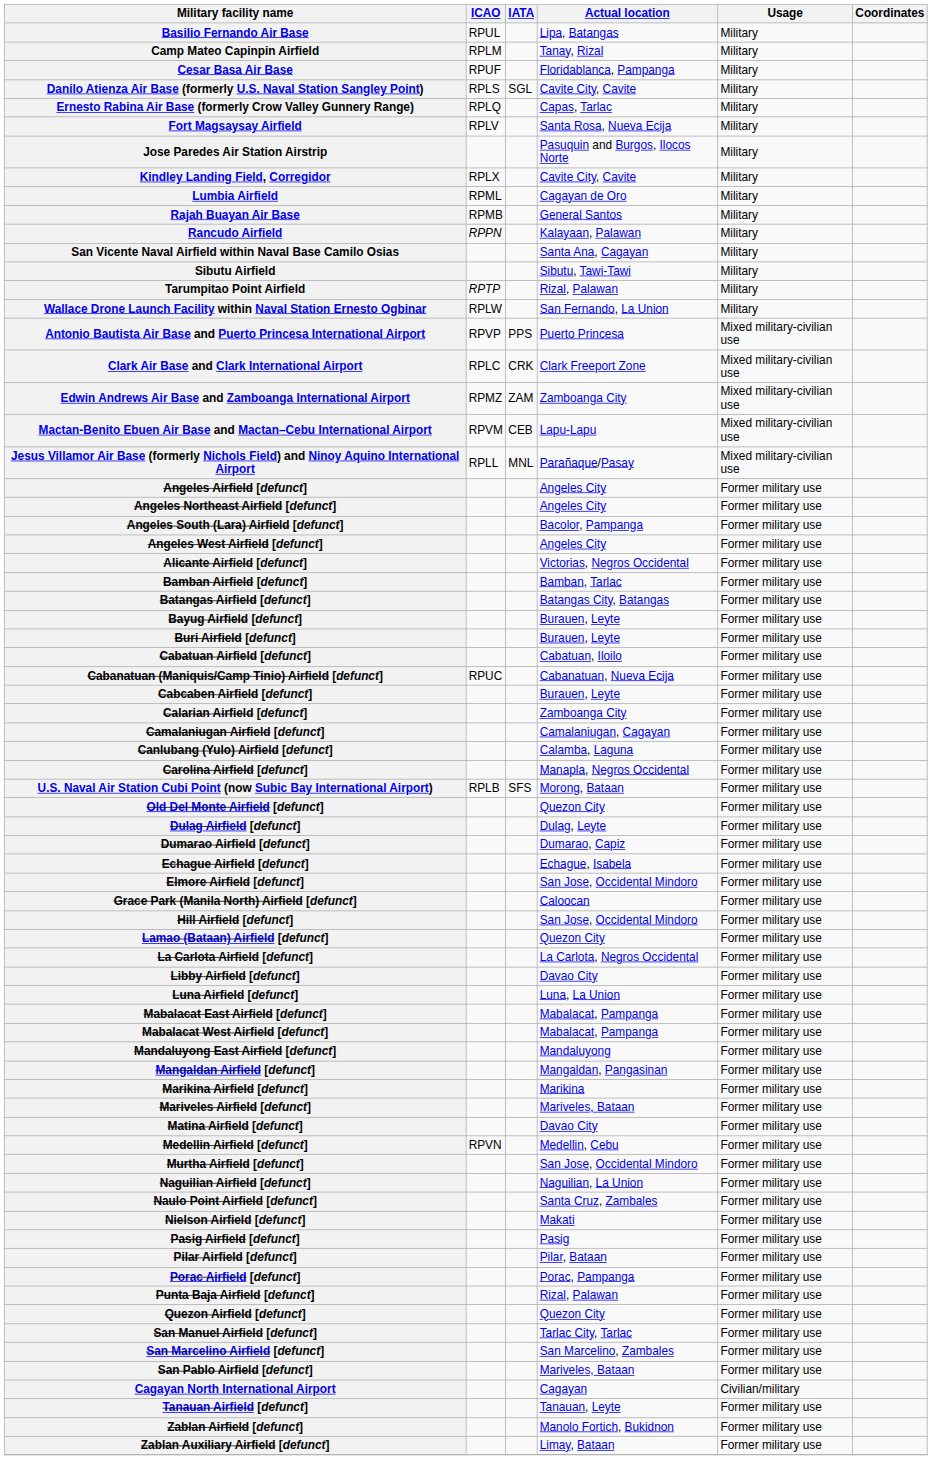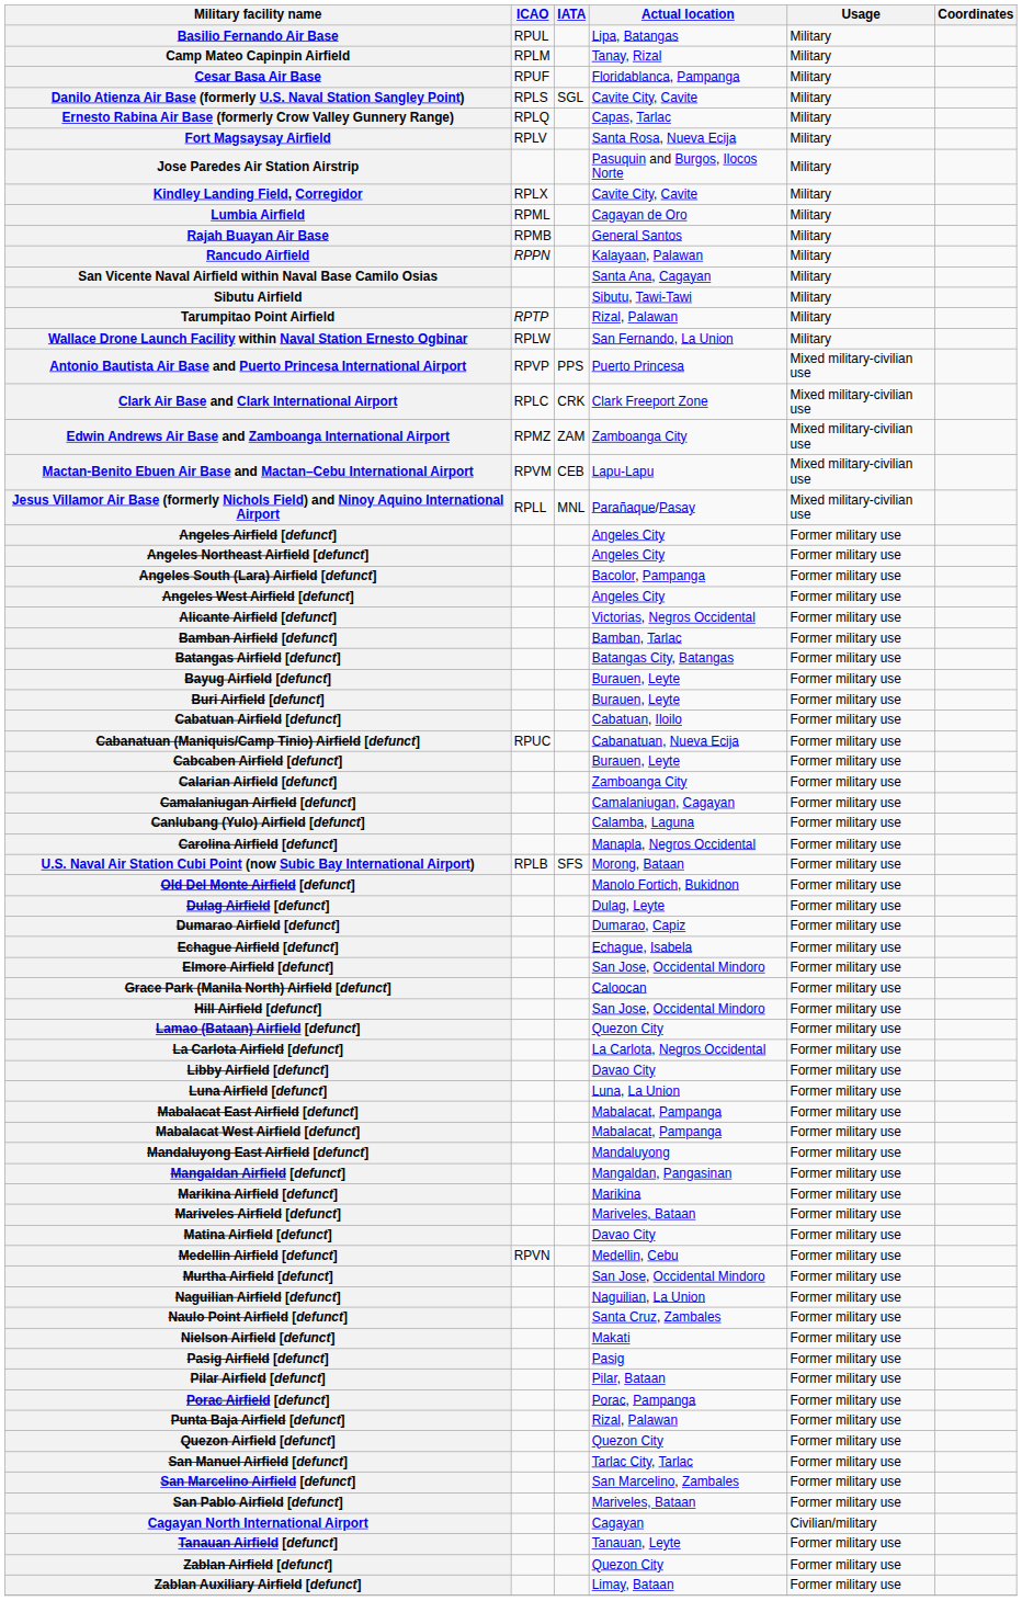 <table class="wikitable sortable collapsible plainrowheaders toptextcells">
 <tr style="vertical-align:middle;">
 <th scope="col">Military facility name</th>
 <th scope="col"><a href='#'>ICAO</a></th>
 <th scope="col"><a href='#'>IATA</a></th>
 <th scope="col"><a href='#'>Actual location</a></th>
 <th scope="col">Usage</th>
 <th scope="col">Coordinates<br></th>
 </tr>
 <tr>
 <th scope="row"><a href='#'>Basilio Fernando Air Base</a></th>
 <td>RPUL</td>
 <td></td>
 <td><a href='#'>Lipa</a>, <a href='#'>Batangas</a></td>
 <td>Military</td>
 <td style="text-align:center;"><small></small></td>
 </tr>
 <tr>
 <th scope="row">Camp Mateo Capinpin Airfield</th>
 <td>RPLM</td>
 <td></td>
 <td><a href='#'>Tanay</a>, <a href='#'>Rizal</a></td>
 <td>Military</td>
 <td style="text-align:center;"><small></small></td>
 </tr>
 <tr>
 <th scope="row"><a href='#'>Cesar Basa Air Base</a></th>
 <td>RPUF</td>
 <td></td>
 <td><a href='#'>Floridablanca</a>, <a href='#'>Pampanga</a></td>
 <td>Military</td>
 <td style="text-align:center;"><small></small></td>
 </tr>
 <tr>
 <th scope="row"><a href='#'>Danilo Atienza Air Base</a> (formerly <a href='#'>U.S. Naval Station Sangley Point</a>)</th>
 <td>RPLS</td>
 <td>SGL</td>
 <td><a href='#'>Cavite City</a>, <a href='#'>Cavite</a></td>
 <td>Military</td>
 <td style="text-align:center;"><small></small></td>
 </tr>
 <tr>
 <th scope="row"><a href='#'>Ernesto Rabina Air Base</a> (formerly Crow Valley Gunnery Range)</th>
 <td>RPLQ</td>
 <td></td>
 <td><a href='#'>Capas</a>, <a href='#'>Tarlac</a></td>
 <td>Military</td>
 <td style="text-align:center;"><small></small></td>
 </tr>
 <tr>
 <th scope="row"><a href='#'>Fort Magsaysay Airfield</a></th>
 <td>RPLV</td>
 <td></td>
 <td><a href='#'>Santa Rosa</a>, <a href='#'>Nueva Ecija</a></td>
 <td>Military</td>
 <td style="text-align:center;"><small></small></td>
 </tr>
 <tr>
 <th scope="row">Jose Paredes Air Station Airstrip</th>
 <td></td>
 <td></td>
 <td><a href='#'>Pasuquin</a> and <a href='#'>Burgos</a>, <a href='#'>Ilocos Norte</a></td>
 <td>Military</td>
 <td style="text-align:center;"><small></small></td>
 </tr>
 <tr>
 <th scope="row"><a href='#'>Kindley Landing Field</a>, <a href='#'>Corregidor</a></th>
 <td>RPLX</td>
 <td></td>
 <td><a href='#'>Cavite City</a>, <a href='#'>Cavite</a></td>
 <td>Military</td>
 <td style="text-align:center;"><small></small></td>
 </tr>
 <tr>
 <th scope="row"><a href='#'>Lumbia Airfield</a></th>
 <td>RPML</td>
 <td></td>
 <td><a href='#'>Cagayan de Oro</a></td>
 <td>Military</td>
 <td style="text-align:center;"><small></small></td>
 </tr>
 <tr>
 <th scope="row"><a href='#'>Rajah Buayan Air Base</a></th>
 <td>RPMB</td>
 <td></td>
 <td><a href='#'>General Santos</a></td>
 <td>Military</td>
 <td style="text-align:center;"><small></small></td>
 </tr>
 <tr>
 <th scope="row"><a href='#'>Rancudo Airfield</a></th>
 <td><em>RPPN</em></td>
 <td></td>
 <td><a href='#'>Kalayaan</a>, <a href='#'>Palawan</a></td>
 <td>Military</td>
 <td style="text-align:center;"><small></small></td>
 </tr>
 <tr>
 <th scope="row">San Vicente Naval Airfield within Naval Base Camilo Osias</th>
 <td></td>
 <td></td>
 <td><a href='#'>Santa Ana</a>, <a href='#'>Cagayan</a></td>
 <td>Military</td>
 <td style="text-align:center;"><small></small></td>
 </tr>
 <tr>
 <th scope="row">Sibutu Airfield</th>
 <td></td>
 <td></td>
 <td><a href='#'>Sibutu</a>, <a href='#'>Tawi-Tawi</a></td>
 <td>Military</td>
 <td style="text-align:center;"><small></small></td>
 </tr>
 <tr>
 <th scope="row">Tarumpitao Point Airfield</th>
 <td><em>RPTP</em></td>
 <td></td>
 <td><a href='#'>Rizal</a>, <a href='#'>Palawan</a></td>
 <td>Military</td>
 <td style="text-align:center;"><small></small></td>
 </tr>
 <tr>
 <th scope="row"><a href='#'>Wallace Drone Launch Facility</a> within <a href='#'>Naval Station Ernesto Ogbinar</a></th>
 <td>RPLW</td>
 <td></td>
 <td><a href='#'>San Fernando</a>, <a href='#'>La Union</a></td>
 <td>Military</td>
 <td style="text-align:center;"><small></small><br></td>
 </tr>
 <tr>
 <th scope="row"><a href='#'>Antonio Bautista Air Base</a> and <a href='#'>Puerto Princesa International Airport</a></th>
 <td>RPVP</td>
 <td>PPS</td>
 <td><a href='#'>Puerto Princesa</a></td>
 <td>Mixed military-civilian use</td>
 <td style="text-align:center;"><small></small></td>
 </tr>
 <tr>
 <th scope="row"><a href='#'>Clark Air Base</a> and <a href='#'>Clark International Airport</a></th>
 <td>RPLC</td>
 <td>CRK</td>
 <td><a href='#'>Clark Freeport Zone</a></td>
 <td>Mixed military-civilian use</td>
 <td style="text-align:center;"><small></small></td>
 </tr>
 <tr>
 <th scope="row"><a href='#'>Edwin Andrews Air Base</a> and <a href='#'>Zamboanga International Airport</a></th>
 <td>RPMZ</td>
 <td>ZAM</td>
 <td><a href='#'>Zamboanga City</a></td>
 <td>Mixed military-civilian use</td>
 <td style="text-align:center;"><small></small></td>
 </tr>
 <tr>
 <th scope="row"><a href='#'>Mactan-Benito Ebuen Air Base</a> and <a href='#'>Mactan–Cebu International Airport</a></th>
 <td>RPVM</td>
 <td>CEB</td>
 <td><a href='#'>Lapu-Lapu</a></td>
 <td>Mixed military-civilian use</td>
 <td style="text-align:center;"><small></small></td>
 </tr>
 <tr>
 <th scope="row"><a href='#'>Jesus Villamor Air Base</a> (formerly <a href='#'>Nichols Field</a>) and <a href='#'>Ninoy Aquino International Airport</a></th>
 <td>RPLL</td>
 <td>MNL</td>
 <td><a href='#'>Parañaque</a>/<a href='#'>Pasay</a></td>
 <td>Mixed military-civilian use</td>
 <td style="text-align:center;"><small></small><br></td>
 </tr>
 <tr>
 <th scope="row"><s>Angeles Airfield</s> [<em>defunct</em>]</th>
 <td></td>
 <td></td>
 <td><a href='#'>Angeles City</a></td>
 <td>Former military use</td>
 <td style="text-align:center;"><small></small></td>
 </tr>
 <tr>
 <th scope="row"><s>Angeles Northeast Airfield</s> [<em>defunct</em>]</th>
 <td></td>
 <td></td>
 <td><a href='#'>Angeles City</a></td>
 <td>Former military use</td>
 <td style="text-align:center;"><small></small></td>
 </tr>
 <tr>
 <th scope="row"><s>Angeles South (Lara) Airfield</s> [<em>defunct</em>]</th>
 <td></td>
 <td></td>
 <td><a href='#'>Bacolor</a>, <a href='#'>Pampanga</a></td>
 <td>Former military use</td>
 <td style="text-align:center;"><small></small></td>
 </tr>
 <tr>
 <th scope="row"><s>Angeles West Airfield</s> [<em>defunct</em>]</th>
 <td></td>
 <td></td>
 <td><a href='#'>Angeles City</a></td>
 <td>Former military use</td>
 <td style="text-align:center;"><small></small></td>
 </tr>
 <tr>
 <th scope="row"><s>Alicante Airfield</s> [<em>defunct</em>]</th>
 <td></td>
 <td></td>
 <td><a href='#'>Victorias</a>, <a href='#'>Negros Occidental</a></td>
 <td>Former military use</td>
 <td style="text-align:center;"><small></small></td>
 </tr>
 <tr>
 <th scope="row"><s>Bamban Airfield</s> [<em>defunct</em>]</th>
 <td></td>
 <td></td>
 <td><a href='#'>Bamban</a>, <a href='#'>Tarlac</a></td>
 <td>Former military use</td>
 <td style="text-align:center;"><small></small></td>
 </tr>
 <tr>
 <th scope="row"><s>Batangas Airfield</s> [<em>defunct</em>]</th>
 <td></td>
 <td></td>
 <td><a href='#'>Batangas City</a>, <a href='#'>Batangas</a></td>
 <td>Former military use</td>
 <td style="text-align:center;"><small></small></td>
 </tr>
 <tr>
 <th scope="row"><s>Bayug Airfield</s> [<em>defunct</em>]</th>
 <td></td>
 <td></td>
 <td><a href='#'>Burauen</a>, <a href='#'>Leyte</a></td>
 <td>Former military use</td>
 <td style="text-align:center;"><small></small></td>
 </tr>
 <tr>
 <th scope="row"><s>Buri Airfield</s> [<em>defunct</em>]</th>
 <td></td>
 <td></td>
 <td><a href='#'>Burauen</a>, <a href='#'>Leyte</a></td>
 <td>Former military use</td>
 <td style="text-align:center;"><small></small></td>
 </tr>
 <tr>
 <th scope="row"><s>Cabatuan Airfield</s> [<em>defunct</em>]</th>
 <td></td>
 <td></td>
 <td><a href='#'>Cabatuan</a>, <a href='#'>Iloilo</a></td>
 <td>Former military use</td>
 <td style="text-align:center;"><small></small></td>
 </tr>
 <tr>
 <th scope="row"><s>Cabanatuan (Maniquis/Camp Tinio) Airfield</s> [<em>defunct</em>]</th>
 <td>RPUC</td>
 <td></td>
 <td><a href='#'>Cabanatuan</a>, <a href='#'>Nueva Ecija</a></td>
 <td>Former military use</td>
 <td style="text-align:center;"><small></small></td>
 </tr>
 <tr>
 <th scope="row"><s>Cabcaben Airfield</s> [<em>defunct</em>]</th>
 <td></td>
 <td></td>
 <td><a href='#'>Burauen</a>, <a href='#'>Leyte</a></td>
 <td>Former military use</td>
 <td style="text-align:center;"><small></small></td>
 </tr>
 <tr>
 <th scope="row"><s>Calarian Airfield</s> [<em>defunct</em>]</th>
 <td></td>
 <td></td>
 <td><a href='#'>Zamboanga City</a></td>
 <td>Former military use</td>
 <td style="text-align:center;"><small></small></td>
 </tr>
 <tr>
 <th scope="row"><s>Camalaniugan Airfield</s> [<em>defunct</em>]</th>
 <td></td>
 <td></td>
 <td><a href='#'>Camalaniugan</a>, <a href='#'>Cagayan</a></td>
 <td>Former military use</td>
 <td style="text-align:center;"><small></small></td>
 </tr>
 <tr>
 <th scope="row"><s>Canlubang (Yulo) Airfield</s> [<em>defunct</em>]</th>
 <td></td>
 <td></td>
 <td><a href='#'>Calamba</a>, <a href='#'>Laguna</a></td>
 <td>Former military use</td>
 <td style="text-align:center;"><small></small></td>
 </tr>
 <tr>
 <th scope="row"><s>Carolina Airfield</s> [<em>defunct</em>]</th>
 <td></td>
 <td></td>
 <td><a href='#'>Manapla</a>, <a href='#'>Negros Occidental</a></td>
 <td>Former military use</td>
 <td style="text-align:center;"><small></small></td>
 </tr>
 <tr>
 <th scope="row"><a href='#'>U.S. Naval Air Station Cubi Point</a> (now <a href='#'>Subic Bay International Airport</a>)</th>
 <td>RPLB</td>
 <td>SFS</td>
 <td><a href='#'>Morong</a>, <a href='#'>Bataan</a></td>
 <td>Former military use</td>
 <td style="text-align:center;"><small></small></td>
 </tr>
 <tr>
 <th scope="row"><s><a href='#'>Old Del Monte Airfield</a></s> [<em>defunct</em>]</th>
 <td></td>
 <td></td>
-<td><a href='#'>Quezon City</a></td>
+<td><a href='#'>Manolo Fortich</a>, <a href='#'>Bukidnon</a></td>
 <td>Former military use</td>
 <td style="text-align:center;"><small></small></td>
 </tr>
 <tr>
 <th scope="row"><s><a href='#'>Dulag Airfield</a></s> [<em>defunct</em>]</th>
 <td></td>
 <td></td>
 <td><a href='#'>Dulag</a>, <a href='#'>Leyte</a></td>
 <td>Former military use</td>
 <td style="text-align:center;"><small></small></td>
 </tr>
 <tr>
 <th scope="row"><s>Dumarao Airfield</s> [<em>defunct</em>]</th>
 <td></td>
 <td></td>
 <td><a href='#'>Dumarao</a>, <a href='#'>Capiz</a></td>
 <td>Former military use</td>
 <td style="text-align:center;"><small></small></td>
 </tr>
 <tr>
 <th scope="row"><s>Echague Airfield</s> [<em>defunct</em>]</th>
 <td></td>
 <td></td>
 <td><a href='#'>Echague</a>, <a href='#'>Isabela</a></td>
 <td>Former military use</td>
 <td style="text-align:center;"><small></small></td>
 </tr>
 <tr>
 <th scope="row"><s>Elmore Airfield</s> [<em>defunct</em>]</th>
 <td></td>
 <td></td>
 <td><a href='#'>San Jose</a>, <a href='#'>Occidental Mindoro</a></td>
 <td>Former military use</td>
 <td style="text-align:center;"><small></small></td>
 </tr>
 <tr>
 <th scope="row"><s>Grace Park (Manila North) Airfield</s> [<em>defunct</em>]</th>
 <td></td>
 <td></td>
 <td><a href='#'>Caloocan</a></td>
 <td>Former military use</td>
 <td style="text-align:center;"><small></small></td>
 </tr>
 <tr>
 <th scope="row"><s>Hill Airfield</s> [<em>defunct</em>]</th>
 <td></td>
 <td></td>
 <td><a href='#'>San Jose</a>, <a href='#'>Occidental Mindoro</a></td>
 <td>Former military use</td>
 <td style="text-align:center;"><small></small></td>
 </tr>
 <tr>
 <th scope="row"><s><a href='#'>Lamao (Bataan) Airfield</a></s> [<em>defunct</em>]</th>
 <td></td>
 <td></td>
 <td><a href='#'>Quezon City</a></td>
 <td>Former military use</td>
 <td style="text-align:center;"><small></small></td>
 </tr>
 <tr>
 <th scope="row"><s>La Carlota Airfield</s> [<em>defunct</em>]</th>
 <td></td>
 <td></td>
 <td><a href='#'>La Carlota</a>, <a href='#'>Negros Occidental</a></td>
 <td>Former military use</td>
 <td style="text-align:center;"><small></small></td>
 </tr>
 <tr>
 <th scope="row"><s>Libby Airfield</s> [<em>defunct</em>]</th>
 <td></td>
 <td></td>
 <td><a href='#'>Davao City</a></td>
 <td>Former military use</td>
 <td style="text-align:center;"><small></small></td>
 </tr>
 <tr>
 <th scope="row"><s>Luna Airfield</s> [<em>defunct</em>]</th>
 <td></td>
 <td></td>
 <td><a href='#'>Luna</a>, <a href='#'>La Union</a></td>
 <td>Former military use</td>
 <td style="text-align:center;"><small></small></td>
 </tr>
 <tr>
 <th scope="row"><s>Mabalacat East Airfield</s> [<em>defunct</em>]</th>
 <td></td>
 <td></td>
 <td><a href='#'>Mabalacat</a>, <a href='#'>Pampanga</a></td>
 <td>Former military use</td>
 <td style="text-align:center;"><small></small></td>
 </tr>
 <tr>
 <th scope="row"><s>Mabalacat West Airfield</s> [<em>defunct</em>]</th>
 <td></td>
 <td></td>
 <td><a href='#'>Mabalacat</a>, <a href='#'>Pampanga</a></td>
 <td>Former military use</td>
 <td style="text-align:center;"><small></small></td>
 </tr>
 <tr>
 <th scope="row"><s>Mandaluyong East Airfield</s> [<em>defunct</em>]</th>
 <td></td>
 <td></td>
 <td><a href='#'>Mandaluyong</a></td>
 <td>Former military use</td>
 <td style="text-align:center;"><small></small></td>
 </tr>
 <tr>
 <th scope="row"><s><a href='#'>Mangaldan Airfield</a></s> [<em>defunct</em>]</th>
 <td></td>
 <td></td>
 <td><a href='#'>Mangaldan</a>, <a href='#'>Pangasinan</a></td>
 <td>Former military use</td>
 <td style="text-align:center;"><small></small></td>
 </tr>
 <tr>
 <th scope="row"><s>Marikina Airfield</s> [<em>defunct</em>]</th>
 <td></td>
 <td></td>
 <td><a href='#'>Marikina</a></td>
 <td>Former military use</td>
 <td style="text-align:center;"><small></small></td>
 </tr>
 <tr>
 <th scope="row"><s>Mariveles Airfield</s> [<em>defunct</em>]</th>
 <td></td>
 <td></td>
 <td><a href='#'>Mariveles, Bataan</a></td>
 <td>Former military use</td>
 <td style="text-align:center;"><small></small></td>
 </tr>
 <tr>
 <th scope="row"><s>Matina Airfield</s> [<em>defunct</em>]</th>
 <td></td>
 <td></td>
 <td><a href='#'>Davao City</a></td>
 <td>Former military use</td>
 <td style="text-align:center;"><small></small></td>
 </tr>
 <tr>
 <th scope="row"><s>Medellin Airfield</s> [<em>defunct</em>]</th>
 <td>RPVN</td>
 <td></td>
 <td><a href='#'>Medellin</a>, <a href='#'>Cebu</a></td>
 <td>Former military use</td>
 <td style="text-align:center;"><small></small></td>
 </tr>
 <tr>
 <th scope="row"><s>Murtha Airfield</s> [<em>defunct</em>]</th>
 <td></td>
 <td></td>
 <td><a href='#'>San Jose</a>, <a href='#'>Occidental Mindoro</a></td>
 <td>Former military use</td>
 <td style="text-align:center;"><small></small></td>
 </tr>
 <tr>
 <th scope="row"><s>Naguilian Airfield</s> [<em>defunct</em>]</th>
 <td></td>
 <td></td>
 <td><a href='#'>Naguilian</a>, <a href='#'>La Union</a></td>
 <td>Former military use</td>
 <td style="text-align:center;"><small></small></td>
 </tr>
 <tr>
 <th scope="row"><s>Naulo Point Airfield</s> [<em>defunct</em>]</th>
 <td></td>
 <td></td>
 <td><a href='#'>Santa Cruz</a>, <a href='#'>Zambales</a></td>
 <td>Former military use</td>
 <td style="text-align:center;"><small></small></td>
 </tr>
 <tr>
 <th scope="row"><s>Nielson Airfield</s> [<em>defunct</em>]</th>
 <td></td>
 <td></td>
 <td><a href='#'>Makati</a></td>
 <td>Former military use</td>
 <td style="text-align:center;"><small></small></td>
 </tr>
 <tr>
 <th scope="row"><s>Pasig Airfield</s> [<em>defunct</em>]</th>
 <td></td>
 <td></td>
 <td><a href='#'>Pasig</a></td>
 <td>Former military use</td>
 <td style="text-align:center;"><small></small></td>
 </tr>
 <tr>
 <th scope="row"><s>Pilar Airfield</s> [<em>defunct</em>]</th>
 <td></td>
 <td></td>
 <td><a href='#'>Pilar</a>, <a href='#'>Bataan</a></td>
 <td>Former military use</td>
 <td style="text-align:center;"><small></small></td>
 </tr>
 <tr>
 <th scope="row"><s><a href='#'>Porac Airfield</a></s> [<em>defunct</em>]</th>
 <td></td>
 <td></td>
 <td><a href='#'>Porac</a>, <a href='#'>Pampanga</a></td>
 <td>Former military use</td>
 <td style="text-align:center;"><small></small></td>
 </tr>
 <tr>
 <th scope="row"><s>Punta Baja Airfield</s> [<em>defunct</em>]</th>
 <td></td>
 <td></td>
 <td><a href='#'>Rizal</a>, <a href='#'>Palawan</a></td>
 <td>Former military use</td>
 <td style="text-align:center;"><small></small></td>
 </tr>
 <tr>
 <th scope="row"><s>Quezon Airfield</s> [<em>defunct</em>]</th>
 <td></td>
 <td></td>
 <td><a href='#'>Quezon City</a></td>
 <td>Former military use</td>
 <td style="text-align:center;"><small></small></td>
 </tr>
 <tr>
 <th scope="row"><s>San Manuel Airfield</s> [<em>defunct</em>]</th>
 <td></td>
 <td></td>
 <td><a href='#'>Tarlac City</a>, <a href='#'>Tarlac</a></td>
 <td>Former military use</td>
 <td style="text-align:center;"><small></small></td>
 </tr>
 <tr>
 <th scope="row"><s><a href='#'>San Marcelino Airfield</a></s> [<em>defunct</em>]</th>
 <td></td>
 <td></td>
 <td><a href='#'>San Marcelino</a>, <a href='#'>Zambales</a></td>
 <td>Former military use</td>
 <td style="text-align:center;"><small></small></td>
 </tr>
 <tr>
 <th scope="row"><s>San Pablo Airfield</s> [<em>defunct</em>]</th>
 <td></td>
 <td></td>
 <td><a href='#'>Mariveles, Bataan</a></td>
 <td>Former military use</td>
 <td style="text-align:center;"><small></small></td>
 </tr>
 <tr>
 <th scope="row"><a href='#'>Cagayan North International Airport</a></th>
 <td></td>
 <td></td>
 <td><a href='#'>Cagayan</a></td>
 <td>Civilian/military</td>
 <td style="text-align:center;"><small></small></td>
 </tr>
 <tr>
 <th scope="row"><s><a href='#'>Tanauan Airfield</a></s> [<em>defunct</em>]</th>
 <td></td>
 <td></td>
 <td><a href='#'>Tanauan</a>, <a href='#'>Leyte</a></td>
 <td>Former military use</td>
 <td style="text-align:center;"><small></small></td>
 </tr>
 <tr>
 <th scope="row"><s>Zablan Airfield</s> [<em>defunct</em>]</th>
 <td></td>
 <td></td>
-<td><a href='#'>Manolo Fortich</a>, <a href='#'>Bukidnon</a></td>
+<td><a href='#'>Quezon City</a></td>
 <td>Former military use</td>
 <td style="text-align:center;"><small></small></td>
 </tr>
 <tr>
 <th scope="row"><s>Zablan Auxiliary Airfield</s> [<em>defunct</em>]</th>
 <td></td>
 <td></td>
 <td><a href='#'>Limay</a>, <a href='#'>Bataan</a></td>
 <td>Former military use</td>
 <td style="text-align:center;"><small></small></td>
 </tr>
 <tr class="sortbottom">
 </tr>
 </table>
